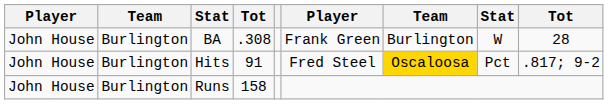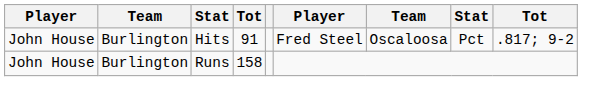 <table class="wikitable">
 <tr>
 <th>Player</th>
 <th>Team</th>
 <th>Stat</th>
 <th>Tot</th>
 <th></th>
 <th>Player</th>
 <th>Team</th>
 <th>Stat</th>
 <th>Tot</th>
 </tr>
 <tr align=center>
 <td>John House</td>
 <td>Burlington</td>
-<td>BA</td>
-<td>.308</td>
-<td></td>
-<td>Frank Green</td>
-<td>Burlington</td>
-<td>W</td>
-<td>28</td>
-</tr>
-<tr align=center>
-<td>John House</td>
-<td>Burlington</td>
 <td>Hits</td>
 <td>91</td>
 <td></td>
 <td>Fred Steel</td>
-<td style="background: gold;">Oscaloosa</td>
+<td>Oscaloosa</td>
 <td>Pct</td>
 <td>.817; 9-2</td>
 </tr>
 <tr align=center>
 <td>John House</td>
 <td>Burlington</td>
 <td>Runs</td>
 <td>158</td>
 <td></td>
 </tr>
 </table>
